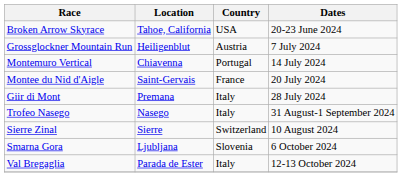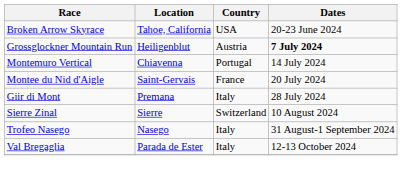 <table class="wikitable sortable">
 <tr>
 <th>Race</th>
 <th>Location</th>
 <th>Country</th>
 <th>Dates</th>
 </tr>
 <tr>
 <td><a href='#'>Broken Arrow Skyrace</a></td>
 <td><a href='#'>Tahoe, California</a></td>
 <td>USA</td>
 <td>20-23 June 2024</td>
 </tr>
 <tr>
 <td><a href='#'>Grossglockner Mountain Run</a></td>
 <td><a href='#'>Heiligenblut</a></td>
 <td>Austria</td>
-<td>7 July 2024</td>
+<td><strong>7 July 2024</strong></td>
 </tr>
 <tr>
 <td><a href='#'>Montemuro Vertical</a></td>
 <td><a href='#'>Chiavenna</a></td>
 <td>Portugal</td>
 <td>14 July 2024</td>
 </tr>
 <tr>
 <td><a href='#'>Montee du Nid d'Aigle</a></td>
 <td><a href='#'>Saint-Gervais</a></td>
 <td>France</td>
 <td>20 July 2024</td>
 </tr>
 <tr>
 <td><a href='#'>Giir di Mont</a></td>
 <td><a href='#'>Premana</a></td>
 <td>Italy</td>
 <td>28 July 2024</td>
 </tr>
 <tr>
-<td><a href='#'>Trofeo Nasego</a></td>
-<td><a href='#'>Nasego</a></td>
-<td>Italy</td>
-<td>31 August-1 September 2024</td>
-</tr>
-<tr>
 <td><a href='#'>Sierre Zinal</a></td>
 <td><a href='#'>Sierre</a></td>
 <td>Switzerland</td>
 <td>10 August 2024</td>
 </tr>
 <tr>
-<td><a href='#'>Smarna Gora</a></td>
-<td><a href='#'>Ljubljana</a></td>
-<td>Slovenia</td>
-<td>6 October 2024</td>
+<td><a href='#'>Trofeo Nasego</a></td>
+<td><a href='#'>Nasego</a></td>
+<td>Italy</td>
+<td>31 August-1 September 2024</td>
 </tr>
 <tr>
 <td><a href='#'>Val Bregaglia</a></td>
 <td><a href='#'>Parada de Ester</a></td>
 <td>Italy</td>
 <td>12-13 October 2024</td>
 </tr>
 <tr>
 </tr>
 </table>
